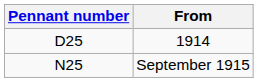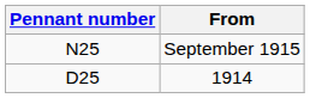 <table class="wikitable" style="text-align:center">
 <tr>
 <th><a href='#'>Pennant number</a></th>
 <th>From</th>
 </tr>
 <tr>
+<td>N25</td>
+<td>September 1915</td>
+</tr>
+<tr>
 <td>D25</td>
 <td>1914</td>
 </tr>
-<tr>
-<td>N25</td>
-<td>September 1915</td>
-</tr>
 </table>
